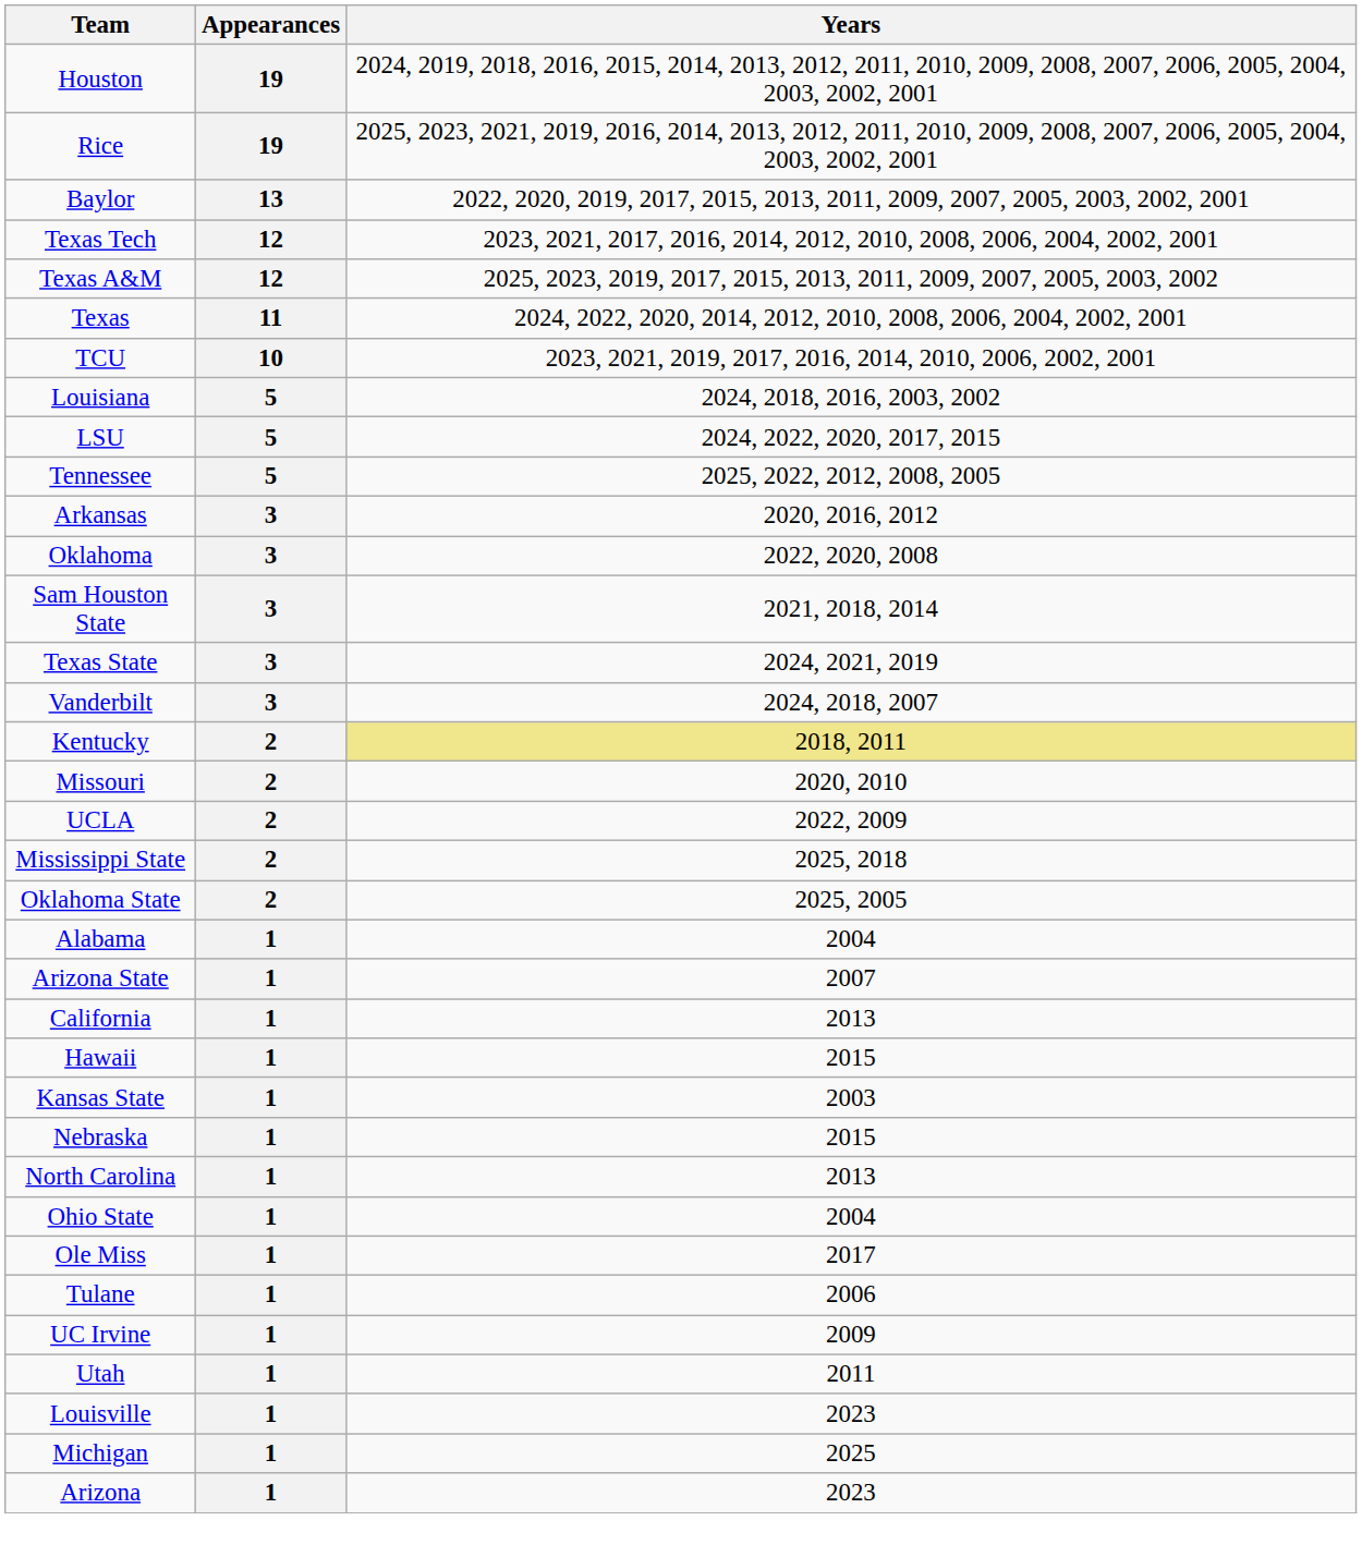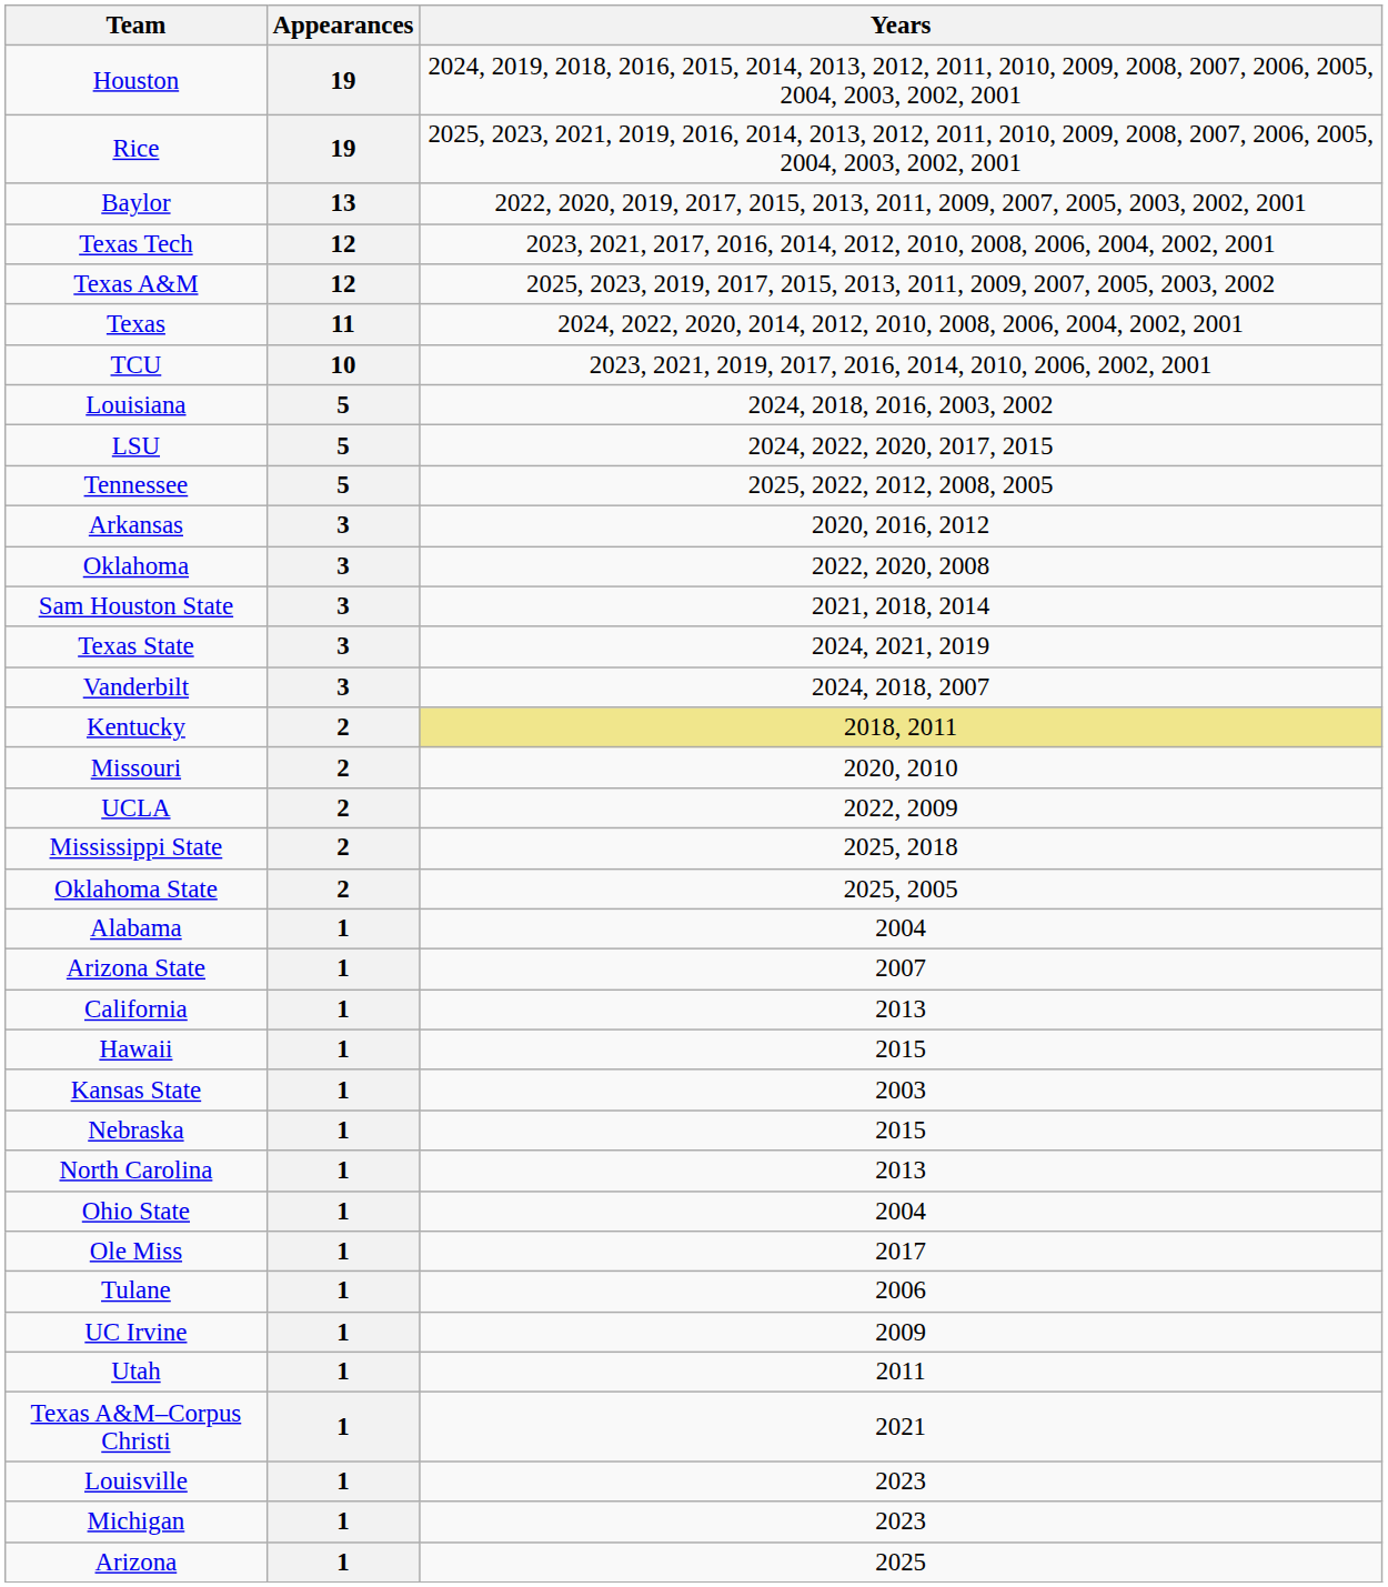 <table class="wikitable sortable plainrowheaders" style="text-align:center;">
 <tr>
 <th scope="col">Team</th>
 <th scope="col">Appearances</th>
 <th scope="col">Years</th>
 </tr>
 <tr>
 <td><a href='#'>Houston</a></td>
 <th scope="row" style="text-align:center">19</th>
 <td>2024, 2019, 2018, 2016, 2015, 2014, 2013, 2012, 2011, 2010, 2009, 2008, 2007, 2006, 2005, 2004, 2003, 2002, 2001</td>
 </tr>
 <tr>
 <td><a href='#'>Rice</a></td>
 <th scope="row" style="text-align:center">19</th>
 <td>2025, 2023, 2021, 2019, 2016, 2014, 2013, 2012, 2011, 2010, 2009, 2008, 2007, 2006, 2005, 2004, 2003, 2002, 2001</td>
 </tr>
 <tr>
 <td><a href='#'>Baylor</a></td>
 <th scope="row" style="text-align:center">13</th>
 <td>2022, 2020, 2019, 2017, 2015, 2013, 2011, 2009, 2007, 2005, 2003, 2002, 2001</td>
 </tr>
 <tr>
 <td><a href='#'>Texas Tech</a></td>
 <th scope="row" style="text-align:center">12</th>
 <td>2023, 2021, 2017, 2016, 2014, 2012, 2010, 2008, 2006, 2004, 2002, 2001</td>
 </tr>
 <tr>
 <td><a href='#'>Texas A&M</a></td>
 <th scope="row" style="text-align:center">12</th>
 <td>2025, 2023, 2019, 2017, 2015, 2013, 2011, 2009, 2007, 2005, 2003, 2002</td>
 </tr>
 <tr>
 <td><a href='#'>Texas</a></td>
 <th scope="row" style="text-align:center">11</th>
 <td>2024, 2022, 2020, 2014, 2012, 2010, 2008, 2006, 2004, 2002, 2001</td>
 </tr>
 <tr>
 <td><a href='#'>TCU</a></td>
 <th scope="row" style="text-align:center">10</th>
 <td>2023, 2021, 2019, 2017, 2016, 2014, 2010, 2006, 2002, 2001</td>
 </tr>
 <tr>
 <td><a href='#'>Louisiana</a></td>
 <th scope="row" style="text-align:center">5</th>
 <td>2024, 2018, 2016, 2003, 2002</td>
 </tr>
 <tr>
 <td><a href='#'>LSU</a></td>
 <th scope="row" style="text-align:center">5</th>
 <td>2024, 2022, 2020, 2017, 2015</td>
 </tr>
 <tr>
 <td><a href='#'>Tennessee</a></td>
 <th scope="row" style="text-align:center">5</th>
 <td>2025, 2022, 2012, 2008, 2005</td>
 </tr>
 <tr>
 <td><a href='#'>Arkansas</a></td>
 <th scope="row" style="text-align:center">3</th>
 <td>2020, 2016, 2012</td>
 </tr>
 <tr>
 <td><a href='#'>Oklahoma</a></td>
 <th scope="row" style="text-align:center">3</th>
 <td>2022, 2020, 2008</td>
 </tr>
 <tr>
 <td><a href='#'>Sam Houston State</a></td>
 <th scope="row" style="text-align:center">3</th>
 <td>2021, 2018, 2014</td>
 </tr>
 <tr>
 <td><a href='#'>Texas State</a></td>
 <th scope="row" style="text-align:center">3</th>
 <td>2024, 2021, 2019</td>
 </tr>
 <tr>
 <td><a href='#'>Vanderbilt</a></td>
 <th scope="row" style="text-align:center">3</th>
 <td>2024, 2018, 2007</td>
 </tr>
 <tr>
 <td><a href='#'>Kentucky</a></td>
 <th scope="row" style="text-align:center">2</th>
 <td style="background: khaki;">2018, 2011</td>
 </tr>
 <tr>
 <td><a href='#'>Missouri</a></td>
 <th scope="row" style="text-align:center">2</th>
 <td>2020, 2010</td>
 </tr>
 <tr>
 <td><a href='#'>UCLA</a></td>
 <th scope="row" style="text-align:center">2</th>
 <td>2022, 2009</td>
 </tr>
 <tr>
 <td><a href='#'>Mississippi State</a></td>
 <th scope="row" style="text-align:center">2</th>
 <td>2025, 2018</td>
 </tr>
 <tr>
 <td><a href='#'>Oklahoma State</a></td>
 <th scope="row" style="text-align:center">2</th>
 <td>2025, 2005</td>
 </tr>
 <tr>
 <td><a href='#'>Alabama</a></td>
 <th scope="row" style="text-align:center">1</th>
 <td>2004</td>
 </tr>
 <tr>
 <td><a href='#'>Arizona State</a></td>
 <th scope="row" style="text-align:center">1</th>
 <td>2007</td>
 </tr>
 <tr>
 <td><a href='#'>California</a></td>
 <th scope="row" style="text-align:center">1</th>
 <td>2013</td>
 </tr>
 <tr>
 <td><a href='#'>Hawaii</a></td>
 <th scope="row" style="text-align:center">1</th>
 <td>2015</td>
 </tr>
 <tr>
 <td><a href='#'>Kansas State</a></td>
 <th scope="row" style="text-align:center">1</th>
 <td>2003</td>
 </tr>
 <tr>
 <td><a href='#'>Nebraska</a></td>
 <th scope="row" style="text-align:center">1</th>
 <td>2015</td>
 </tr>
 <tr>
 <td><a href='#'>North Carolina</a></td>
 <th scope="row" style="text-align:center">1</th>
 <td>2013</td>
 </tr>
 <tr>
 <td><a href='#'>Ohio State</a></td>
 <th scope="row" style="text-align:center">1</th>
 <td>2004</td>
 </tr>
 <tr>
 <td><a href='#'>Ole Miss</a></td>
 <th scope="row" style="text-align:center">1</th>
 <td>2017</td>
 </tr>
 <tr>
 <td><a href='#'>Tulane</a></td>
 <th scope="row" style="text-align:center">1</th>
 <td>2006</td>
 </tr>
 <tr>
 <td><a href='#'>UC Irvine</a></td>
 <th scope="row" style="text-align:center">1</th>
 <td>2009</td>
 </tr>
 <tr>
 <td><a href='#'>Utah</a></td>
 <th scope="row" style="text-align:center">1</th>
 <td>2011</td>
 </tr>
 <tr>
+<td><a href='#'>Texas A&M–Corpus Christi</a></td>
+<th scope="row" style="text-align:center">1</th>
+<td>2021</td>
+</tr>
+<tr>
 <td><a href='#'>Louisville</a></td>
 <th scope="row" style="text-align:center">1</th>
 <td>2023</td>
 </tr>
 <tr>
 <td><a href='#'>Michigan</a></td>
 <th scope="row" style="text-align:center">1</th>
-<td>2025</td>
+<td>2023</td>
 </tr>
 <tr>
 <td><a href='#'>Arizona</a></td>
 <th scope="row" style="text-align:center">1</th>
-<td>2023</td>
+<td>2025</td>
 </tr>
 <tr>
 </tr>
 </table>
